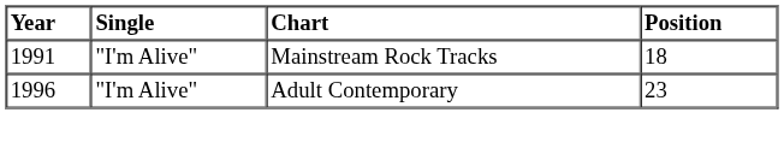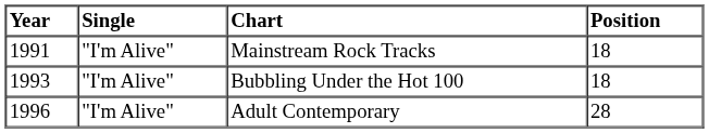 <table border=1 cellspacing=0 cellpadding=2 width="550px">
 <tr>
 <th align="left">Year</th>
 <th align="left">Single</th>
 <th align="left">Chart</th>
 <th align="left">Position</th>
 </tr>
 <tr>
 <td align="left">1991</td>
 <td align="left">"I'm Alive"</td>
 <td align="left">Mainstream Rock Tracks</td>
 <td align="left">18</td>
 </tr>
 <tr>
+<td align="left">1993</td>
+<td align="left">"I'm Alive"</td>
+<td align="left">Bubbling Under the Hot 100</td>
+<td align="left">18</td>
+</tr>
+<tr>
 <td align="left">1996</td>
 <td align="left">"I'm Alive"</td>
 <td align="left">Adult Contemporary</td>
-<td align="left">23</td>
+<td align="left">28</td>
 </tr>
 </table>
